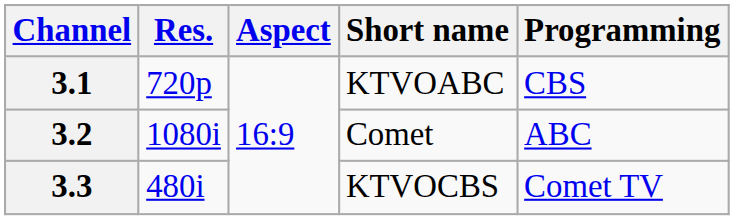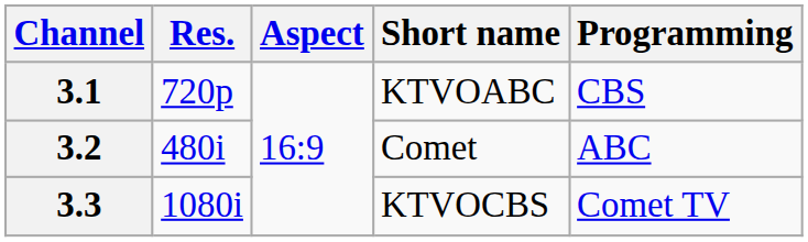 <table class="wikitable">
 <tr>
 <th><a href='#'>Channel</a></th>
 <th><a href='#'>Res.</a></th>
 <th><a href='#'>Aspect</a></th>
 <th>Short name</th>
 <th>Programming</th>
 </tr>
 <tr>
 <th scope = "row">3.1</th>
 <td><a href='#'>720p</a></td>
 <td rowspan=3><a href='#'>16:9</a></td>
 <td>KTVOABC</td>
 <td><a href='#'>CBS</a></td>
 </tr>
 <tr>
 <th scope = "row">3.2</th>
-<td><a href='#'>1080i</a></td>
+<td><a href='#'>480i</a></td>
 <td>Comet</td>
 <td><a href='#'>ABC</a></td>
 </tr>
 <tr>
 <th scope = "row">3.3</th>
-<td><a href='#'>480i</a></td>
+<td><a href='#'>1080i</a></td>
 <td>KTVOCBS</td>
 <td><a href='#'>Comet TV</a></td>
 </tr>
 </table>
